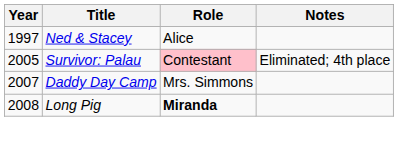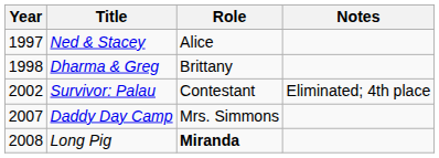 <table class="wikitable">
 <tr>
 <th>Year</th>
 <th>Title</th>
 <th>Role</th>
 <th>Notes</th>
 </tr>
 <tr>
 <td>1997</td>
 <td><em><a href='#'>Ned & Stacey</a></em></td>
 <td>Alice</td>
 <td></td>
 </tr>
 <tr>
-<td>2005</td>
+<td>1998</td>
+<td><em><a href='#'>Dharma & Greg</a></em></td>
+<td>Brittany</td>
+<td></td>
+</tr>
+<tr>
+<td>2002</td>
 <td><em><a href='#'>Survivor: Palau</a></em></td>
-<td style="background: pink;">Contestant</td>
+<td>Contestant</td>
 <td>Eliminated; 4th place</td>
 </tr>
 <tr>
 <td>2007</td>
 <td><em><a href='#'>Daddy Day Camp</a></em></td>
 <td>Mrs. Simmons</td>
 <td></td>
 </tr>
 <tr>
 <td>2008</td>
 <td><em>Long Pig</em></td>
 <td><strong>Miranda</strong></td>
 <td></td>
 </tr>
 </table>
